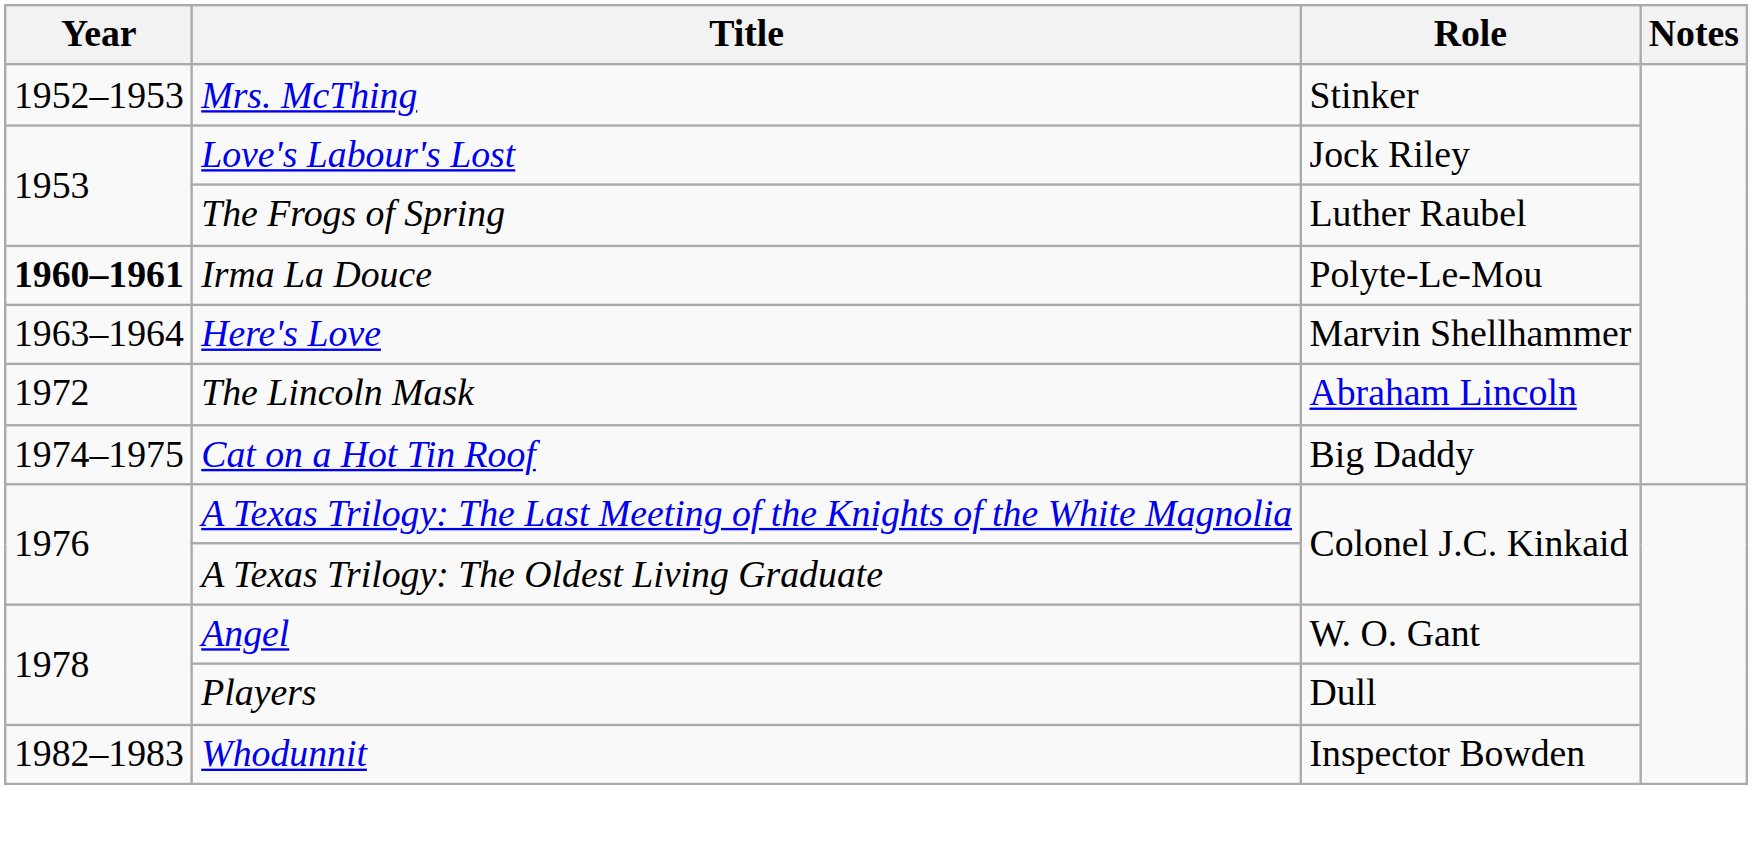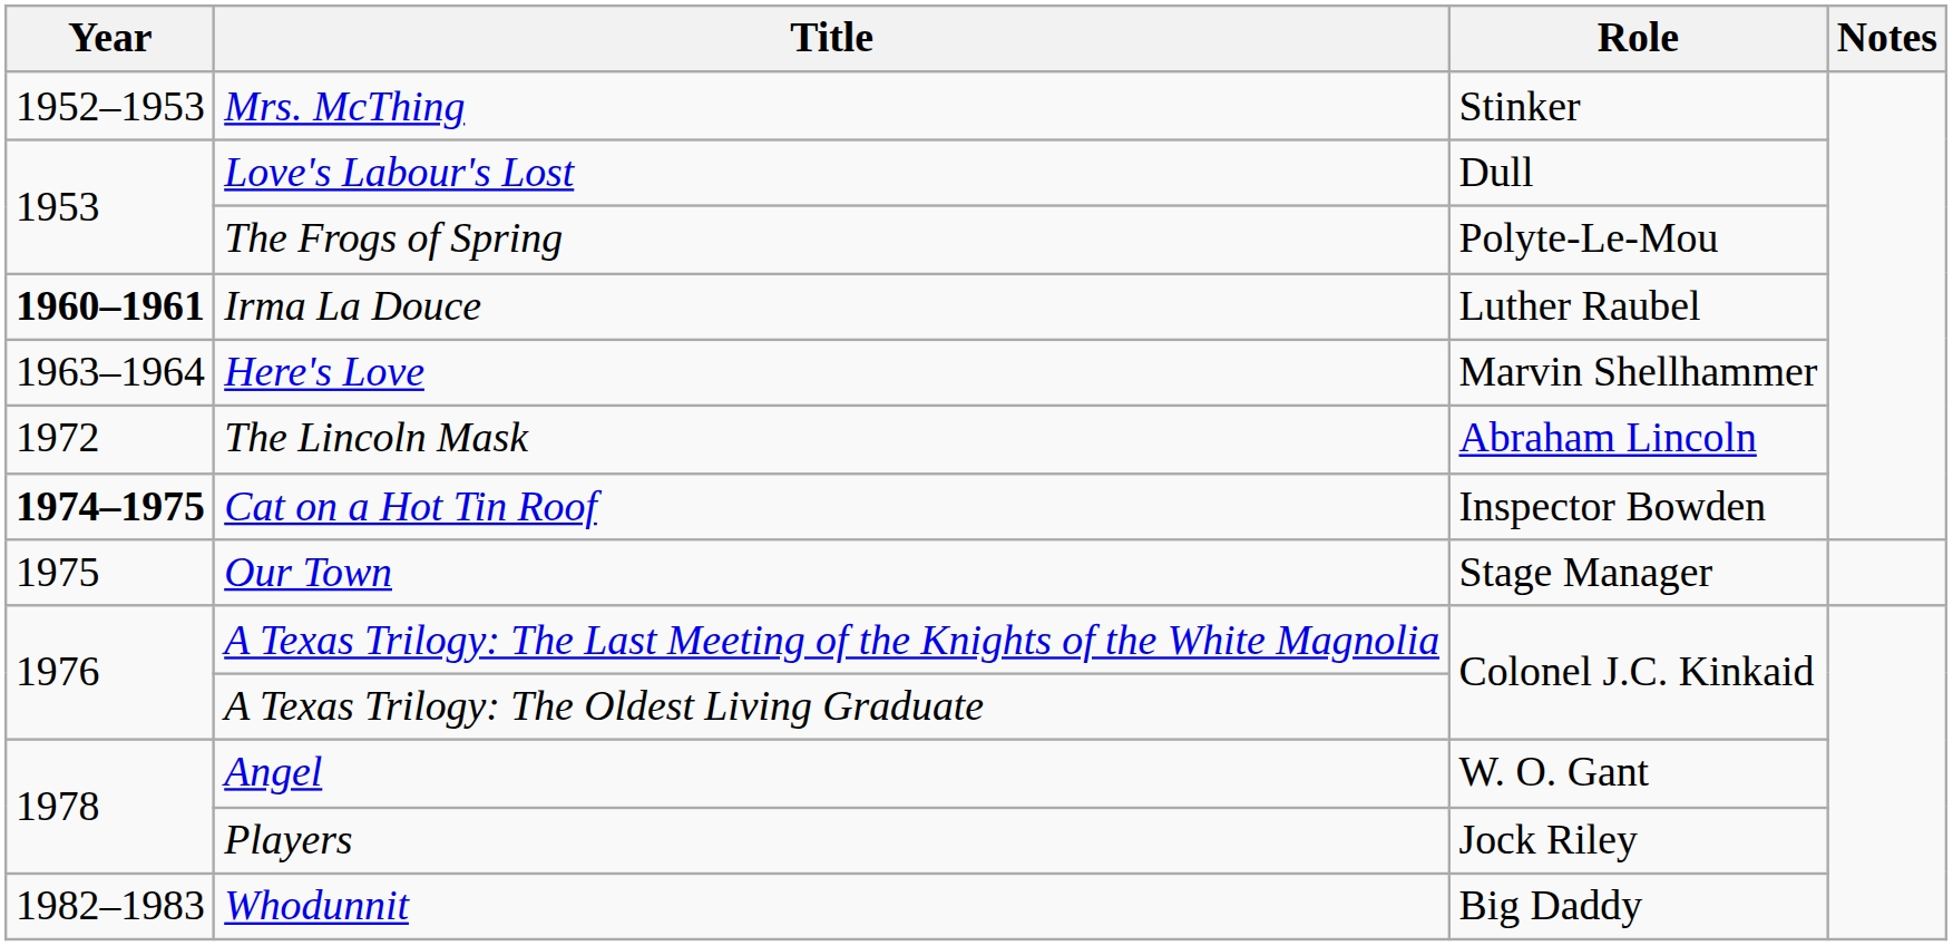 <table class="wikitable sortable">
 <tr>
 <th>Year</th>
 <th>Title</th>
 <th>Role</th>
 <th class="unsortable">Notes</th>
 </tr>
 <tr>
 <td>1952–1953</td>
 <td><em><a href='#'>Mrs. McThing</a></em></td>
 <td>Stinker</td>
 <td rowspan="7"></td>
 </tr>
 <tr>
 <td rowspan="2">1953</td>
 <td><em><a href='#'>Love's Labour's Lost</a></em></td>
-<td>Jock Riley</td>
+<td>Dull</td>
 </tr>
 <tr>
 <td><em>The Frogs of Spring</em></td>
-<td>Luther Raubel</td>
+<td>Polyte-Le-Mou</td>
 </tr>
 <tr>
 <td><strong>1960–1961</strong></td>
 <td><em>Irma La Douce</em></td>
-<td>Polyte-Le-Mou</td>
+<td>Luther Raubel</td>
 </tr>
 <tr>
 <td>1963–1964</td>
 <td><em><a href='#'>Here's Love</a></em></td>
 <td>Marvin Shellhammer</td>
 </tr>
 <tr>
 <td>1972</td>
 <td><em>The Lincoln Mask</em></td>
 <td><a href='#'>Abraham Lincoln</a></td>
 </tr>
 <tr>
-<td>1974–1975</td>
+<td><strong>1974–1975</strong></td>
 <td><em><a href='#'>Cat on a Hot Tin Roof</a></em></td>
-<td>Big Daddy</td>
+<td>Inspector Bowden</td>
+</tr>
+<tr>
+<td>1975</td>
+<td><em><a href='#'>Our Town</a></em></td>
+<td>Stage Manager</td>
+<td></td>
 </tr>
 <tr>
 <td rowspan="2">1976</td>
 <td><em><a href='#'>A Texas Trilogy: The Last Meeting of the Knights of the White Magnolia</a></em></td>
 <td rowspan="2">Colonel J.C. Kinkaid</td>
 <td rowspan="5"></td>
 </tr>
 <tr>
 <td><em>A Texas Trilogy: The Oldest Living Graduate</em></td>
 </tr>
 <tr>
 <td rowspan="2">1978</td>
 <td><em><a href='#'>Angel</a></em></td>
 <td>W. O. Gant</td>
 </tr>
 <tr>
 <td><em>Players</em></td>
-<td>Dull</td>
+<td>Jock Riley</td>
 </tr>
 <tr>
 <td>1982–1983</td>
 <td><em><a href='#'>Whodunnit</a></em></td>
-<td>Inspector Bowden</td>
+<td>Big Daddy</td>
 </tr>
 </table>
